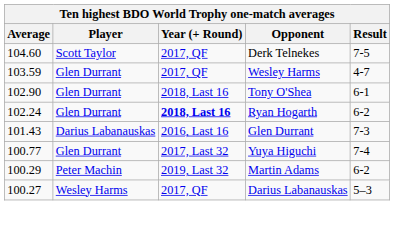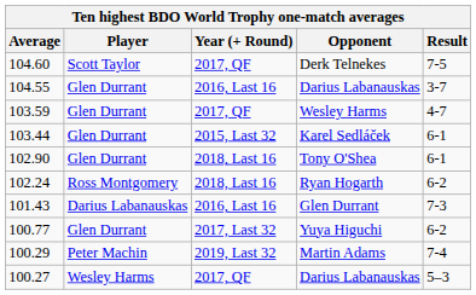 <table class="wikitable sortable">
 <tr>
 <th colspan=5>Ten highest BDO World Trophy one-match averages</th>
 </tr>
 <tr>
 <th>Average</th>
 <th>Player</th>
 <th>Year (+ Round)</th>
 <th>Opponent</th>
 <th>Result</th>
 </tr>
 <tr>
 <td>104.60</td>
 <td> <a href='#'>Scott Taylor</a></td>
 <td><a href='#'>2017, QF</a></td>
 <td> Derk Telnekes</td>
 <td>7-5</td>
 </tr>
 <tr>
+<td>104.55</td>
+<td> <a href='#'>Glen Durrant</a></td>
+<td><a href='#'>2016, Last 16</a></td>
+<td> <a href='#'>Darius Labanauskas</a></td>
+<td>3-7</td>
+</tr>
+<tr>
 <td>103.59</td>
 <td> <a href='#'>Glen Durrant</a></td>
 <td><a href='#'>2017, QF</a></td>
 <td> <a href='#'>Wesley Harms</a></td>
 <td>4-7</td>
+</tr>
+<tr>
+<td>103.44</td>
+<td> <a href='#'>Glen Durrant</a></td>
+<td><a href='#'>2015, Last 32</a></td>
+<td> <a href='#'>Karel Sedláček</a></td>
+<td>6-1</td>
 </tr>
 <tr>
 <td>102.90</td>
 <td> <a href='#'>Glen Durrant</a></td>
 <td><a href='#'>2018, Last 16</a></td>
 <td> <a href='#'>Tony O'Shea</a></td>
 <td>6-1</td>
 </tr>
 <tr>
 <td>102.24</td>
-<td> <a href='#'>Glen Durrant</a></td>
-<td><strong><a href='#'>2018, Last 16</a></strong></td>
+<td> <a href='#'>Ross Montgomery</a></td>
+<td><a href='#'>2018, Last 16</a></td>
 <td> <a href='#'>Ryan Hogarth</a></td>
 <td>6-2</td>
 </tr>
 <tr>
 <td>101.43</td>
 <td> <a href='#'>Darius Labanauskas</a></td>
 <td><a href='#'>2016, Last 16</a></td>
 <td> <a href='#'>Glen Durrant</a></td>
 <td>7-3</td>
 </tr>
 <tr>
 <td>100.77</td>
 <td> <a href='#'>Glen Durrant</a></td>
 <td><a href='#'>2017, Last 32</a></td>
 <td> <a href='#'>Yuya Higuchi</a></td>
-<td>7-4</td>
+<td>6-2</td>
 </tr>
 <tr>
 <td>100.29</td>
 <td> <a href='#'>Peter Machin</a></td>
 <td><a href='#'>2019, Last 32</a></td>
 <td> <a href='#'>Martin Adams</a></td>
-<td>6-2</td>
+<td>7-4</td>
 </tr>
 <tr>
 <td>100.27</td>
 <td> <a href='#'>Wesley Harms</a></td>
 <td><a href='#'>2017, QF</a></td>
 <td> <a href='#'>Darius Labanauskas</a></td>
 <td>5–3</td>
 </tr>
 </table>
